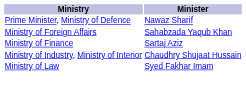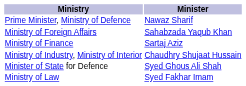 <table class="toccolours" style="margin-bottom: 1em; font-size: 85%;">
 <tr bgcolor="C0C0E0">
 <th>Ministry</th>
 <th>Minister</th>
 </tr>
 <tr>
 <td><a href='#'>Prime Minister</a>, <a href='#'>Ministry of Defence</a></td>
 <td><a href='#'>Nawaz Sharif</a></td>
 </tr>
 <tr>
 <td><a href='#'>Ministry of Foreign Affairs</a></td>
 <td><a href='#'>Sahabzada Yaqub Khan</a></td>
 </tr>
 <tr>
 <td><a href='#'>Ministry of Finance</a></td>
 <td><a href='#'>Sartaj Aziz</a></td>
 </tr>
 <tr>
 <td><a href='#'>Ministry of Industry</a>, <a href='#'>Ministry of Interior</a></td>
 <td><a href='#'>Chaudhry Shujaat Hussain</a></td>
 </tr>
 <tr>
+<td><a href='#'>Minister of State</a> for Defence</td>
+<td><a href='#'>Syed Ghous Ali Shah</a></td>
+</tr>
+<tr>
 <td><a href='#'>Ministry of Law</a></td>
 <td><a href='#'>Syed Fakhar Imam</a></td>
 </tr>
 </table>
